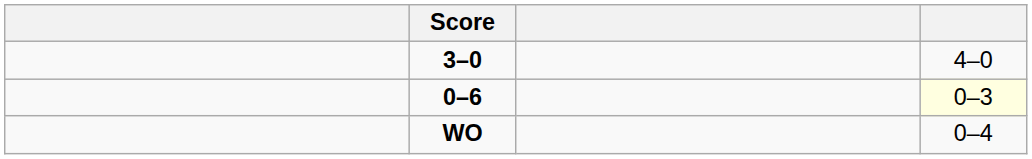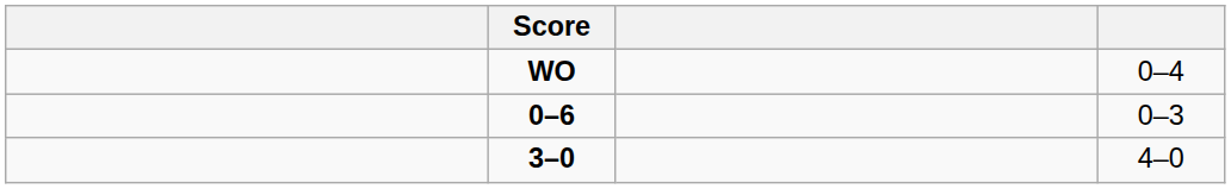 <table class="wikitable" style="text-align: center; ">
 <tr>
 <th align="right" width="270"></th>
 <th width="65">Score</th>
 <th align="left" width="270"></th>
 <th width="65"></th>
 </tr>
 <tr>
+<td align="left"></td>
+<td><strong>WO</strong></td>
+<td align="left"><strong></strong></td>
+<td>0–4 <strong></strong></td>
+</tr>
+<tr>
+<td align="left"></td>
+<td><strong>0–6</strong></td>
+<td align="left"><strong></strong></td>
+<td>0–3 <strong></strong></td>
+</tr>
+<tr>
 <td align="left"><strong></strong></td>
 <td><strong>3–0</strong></td>
 <td align="left"></td>
 <td>4–0 <strong></strong></td>
 </tr>
-<tr>
-<td align="left"></td>
-<td><strong>0–6</strong></td>
-<td align="left"><strong></strong></td>
-<td style="background: lightyellow;">0–3 <strong></strong></td>
-</tr>
-<tr>
-<td align="left"></td>
-<td><strong>WO</strong></td>
-<td align="left"><strong></strong></td>
-<td>0–4 <strong></strong></td>
-</tr>
 </table>
